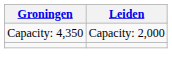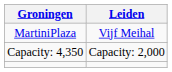 <table class="wikitable" style="text-align:center">
 <tr>
 <th><a href='#'>Groningen</a></th>
 <th><a href='#'>Leiden</a></th>
+</tr>
+<tr>
+<td><a href='#'>MartiniPlaza</a></td>
+<td><a href='#'>Vijf Meihal</a></td>
 </tr>
 <tr>
 <td>Capacity: 4,350</td>
 <td>Capacity: 2,000</td>
 </tr>
 <tr>
 <td></td>
 <td></td>
 </tr>
 </table>
